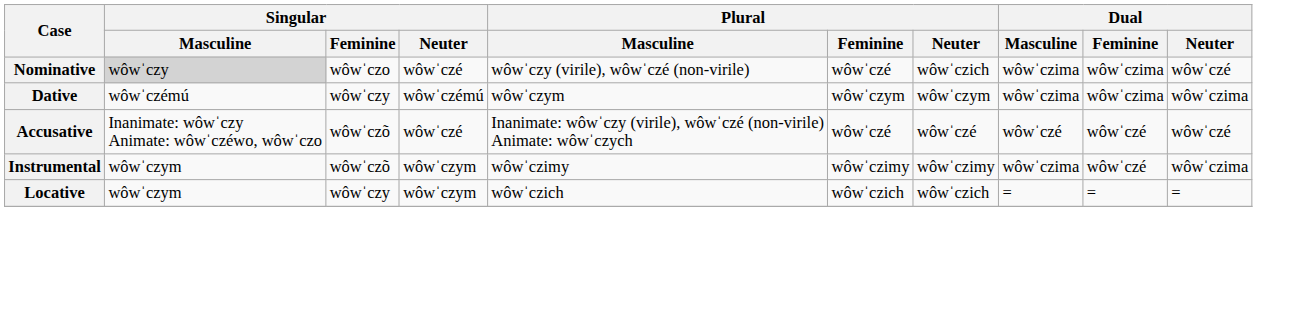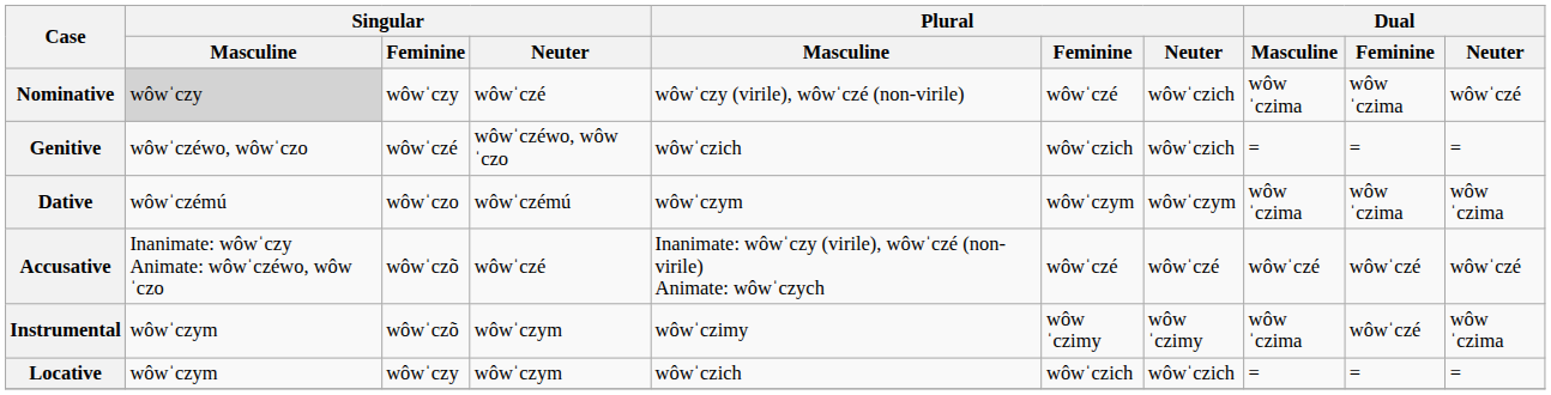 <table class="wikitable">
 <tr>
 <th rowspan="2">Case</th>
 <th colspan="3">Singular</th>
 <th colspan="3">Plural</th>
 <th colspan="3">Dual</th>
 </tr>
 <tr>
 <th>Masculine</th>
 <th>Feminine</th>
 <th>Neuter</th>
 <th>Masculine</th>
 <th>Feminine</th>
 <th>Neuter</th>
 <th>Masculine</th>
 <th>Feminine</th>
 <th>Neuter</th>
 </tr>
 <tr>
 <th>Nominative</th>
 <td style="background: lightgrey;">wôwˈczy</td>
-<td>wôwˈczo</td>
+<td>wôwˈczy</td>
 <td>wôwˈczé</td>
 <td>wôwˈczy (virile), wôwˈczé (non-virile)</td>
 <td>wôwˈczé</td>
 <td>wôwˈczich</td>
 <td>wôwˈczima</td>
 <td>wôwˈczima</td>
 <td>wôwˈczé</td>
 </tr>
 <tr>
+<th>Genitive</th>
+<td>wôwˈczéwo, wôwˈczo</td>
+<td>wôwˈczé</td>
+<td>wôwˈczéwo, wôwˈczo</td>
+<td>wôwˈczich</td>
+<td>wôwˈczich</td>
+<td>wôwˈczich</td>
+<td>= </td>
+<td>= </td>
+<td>= </td>
+</tr>
+<tr>
 <th>Dative</th>
 <td>wôwˈczémú</td>
-<td>wôwˈczy</td>
+<td>wôwˈczo</td>
 <td>wôwˈczémú</td>
 <td>wôwˈczym</td>
 <td>wôwˈczym</td>
 <td>wôwˈczym</td>
 <td>wôwˈczima</td>
 <td>wôwˈczima</td>
 <td>wôwˈczima</td>
 </tr>
 <tr>
 <th>Accusative</th>
 <td>Inanimate: wôwˈczy<br> Animate: wôwˈczéwo, wôwˈczo</td>
 <td>wôwˈczõ</td>
 <td>wôwˈczé</td>
 <td>Inanimate: wôwˈczy (virile), wôwˈczé (non-virile)<br> Animate: wôwˈczych</td>
 <td>wôwˈczé</td>
 <td>wôwˈczé</td>
 <td>wôwˈczé</td>
 <td>wôwˈczé</td>
 <td>wôwˈczé</td>
 </tr>
 <tr>
 <th>Instrumental</th>
 <td>wôwˈczym</td>
 <td>wôwˈczõ</td>
 <td>wôwˈczym</td>
 <td>wôwˈczimy</td>
 <td>wôwˈczimy</td>
 <td>wôwˈczimy</td>
 <td>wôwˈczima</td>
 <td>wôwˈczé</td>
 <td>wôwˈczima</td>
 </tr>
 <tr>
 <th>Locative</th>
 <td>wôwˈczym</td>
 <td>wôwˈczy</td>
 <td>wôwˈczym</td>
 <td>wôwˈczich</td>
 <td>wôwˈczich</td>
 <td>wôwˈczich</td>
 <td>= </td>
 <td>= </td>
 <td>= </td>
 </tr>
 <tr>
 </tr>
 </table>
